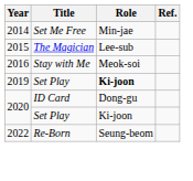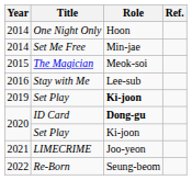 <table class="wikitable">
 <tr>
 <th>Year</th>
 <th>Title</th>
 <th>Role</th>
 <th>Ref.</th>
+</tr>
+<tr>
+<td>2014</td>
+<td><em>One Night Only</em></td>
+<td>Hoon</td>
+<td></td>
 </tr>
 <tr>
 <td>2014</td>
 <td><em>Set Me Free</em></td>
 <td>Min-jae</td>
 <td></td>
 </tr>
 <tr>
 <td>2015</td>
 <td><em><a href='#'>The Magician</a></em></td>
-<td>Lee-sub</td>
+<td>Meok-soi</td>
 <td></td>
 </tr>
 <tr>
 <td>2016</td>
 <td><em>Stay with Me</em></td>
-<td>Meok-soi</td>
+<td>Lee-sub</td>
 <td></td>
 </tr>
 <tr>
 <td>2019</td>
 <td><em>Set Play</em></td>
 <td><strong>Ki-joon</strong></td>
 <td></td>
 </tr>
 <tr>
 <td rowspan="2">2020</td>
 <td><em>ID Card</em></td>
-<td>Dong-gu</td>
+<td><strong>Dong-gu</strong></td>
 <td></td>
 </tr>
 <tr>
 <td><em>Set Play</em></td>
 <td>Ki-joon</td>
+<td></td>
+</tr>
+<tr>
+<td>2021</td>
+<td><em>LIMECRIME</em></td>
+<td>Joo-yeon</td>
 <td></td>
 </tr>
 <tr>
 <td>2022</td>
 <td><em>Re-Born</em></td>
 <td>Seung-beom</td>
 <td></td>
 </tr>
 </table>
